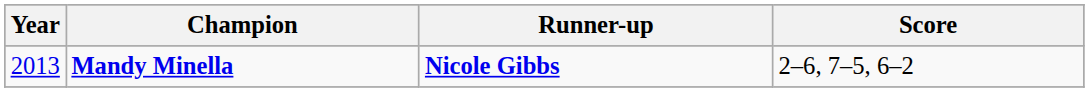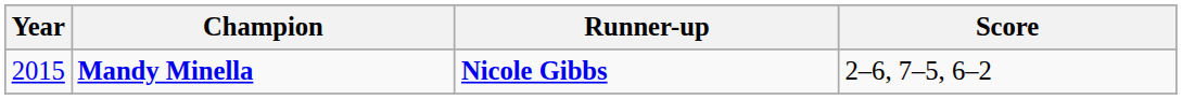 <table class="wikitable" style="font-size:90%">
 <tr>
 <th>Year</th>
 <th width="200">Champion</th>
 <th width="200">Runner-up</th>
 <th width="175">Score</th>
 </tr>
 <tr>
-<td><a href='#'>2013</a></td>
+<td><a href='#'>2015</a></td>
 <td> <strong><a href='#'>Mandy Minella</a></strong></td>
 <td><strong> <a href='#'>Nicole Gibbs</a></strong></td>
 <td>2–6, 7–5, 6–2</td>
 </tr>
 </table>
